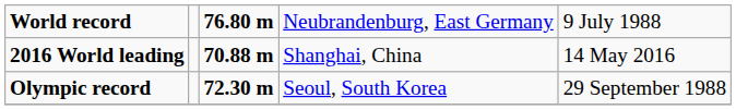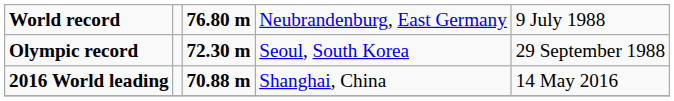 <table class="wikitable">
 <tr>
 <td><strong>World record</strong></td>
 <td></td>
 <td><strong>76.80 m</strong></td>
 <td><a href='#'>Neubrandenburg</a>, <a href='#'>East Germany</a></td>
 <td>9 July 1988</td>
 </tr>
 <tr>
+<td><strong>Olympic record</strong></td>
+<td></td>
+<td><strong>72.30 m</strong></td>
+<td><a href='#'>Seoul</a>, <a href='#'>South Korea</a></td>
+<td>29 September 1988</td>
+</tr>
+<tr>
 <td><strong>2016 World leading</strong></td>
 <td></td>
 <td><strong>70.88 m</strong></td>
 <td><a href='#'>Shanghai</a>, China</td>
 <td>14 May 2016</td>
 </tr>
 <tr>
-<td><strong>Olympic record</strong></td>
-<td></td>
-<td><strong>72.30 m</strong></td>
-<td><a href='#'>Seoul</a>, <a href='#'>South Korea</a></td>
-<td>29 September 1988</td>
-</tr>
-<tr>
 </tr>
 </table>
